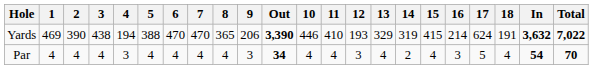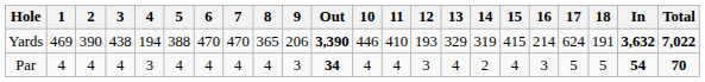 <table class="wikitable" style="text-align:center">
 <tr>
 <th align="left">Hole</th>
 <th>1</th>
 <th>2</th>
 <th>3</th>
 <th>4</th>
 <th>5</th>
 <th>6</th>
 <th>7</th>
 <th>8</th>
 <th>9</th>
 <th>Out</th>
 <th>10</th>
 <th>11</th>
 <th>12</th>
 <th>13</th>
 <th>14</th>
 <th>15</th>
 <th>16</th>
 <th>17</th>
 <th>18</th>
 <th>In</th>
 <th>Total</th>
 </tr>
 <tr>
 <td align="center">Yards</td>
 <td>469</td>
 <td>390</td>
 <td>438</td>
 <td>194</td>
 <td>388</td>
 <td>470</td>
 <td>470</td>
 <td>365</td>
 <td>206</td>
 <td><strong>3,390</strong></td>
 <td>446</td>
 <td>410</td>
 <td>193</td>
 <td>329</td>
 <td>319</td>
 <td>415</td>
 <td>214</td>
 <td>624</td>
 <td>191</td>
 <td><strong>3,632</strong></td>
 <td><strong>7,022</strong></td>
 </tr>
 <tr>
 <td align="center">Par</td>
 <td>4</td>
 <td>4</td>
 <td>4</td>
 <td>3</td>
 <td>4</td>
 <td>4</td>
 <td>4</td>
 <td>4</td>
 <td>3</td>
 <td><strong>34</strong></td>
 <td>4</td>
 <td>4</td>
 <td>3</td>
 <td>4</td>
 <td>2</td>
 <td>4</td>
 <td>3</td>
 <td>5</td>
-<td>4</td>
+<td>5</td>
 <td><strong>54</strong></td>
 <td><strong>70</strong></td>
 </tr>
 </table>
